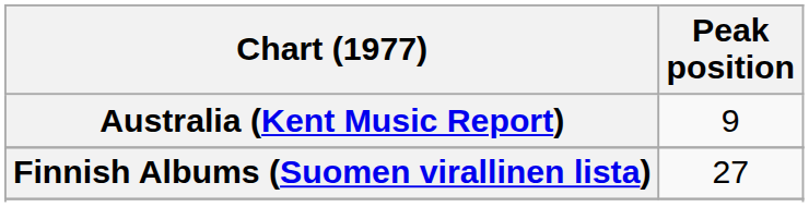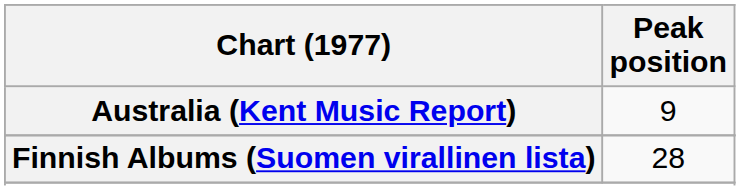 <table class="wikitable sortable plainrowheaders" style="text-align:center">
 <tr>
 <th scope="col">Chart (1977)</th>
 <th scope="col">Peak<br>position</th>
 </tr>
 <tr>
 <th scope="row">Australia (<a href='#'>Kent Music Report</a>)</th>
 <td style="text-align:center;">9</td>
 </tr>
 <tr>
 </tr>
 <tr>
 <th scope="row">Finnish Albums (<a href='#'>Suomen virallinen lista</a>)</th>
-<td>27</td>
+<td>28</td>
 </tr>
 <tr>
 </tr>
 <tr>
 </tr>
 <tr>
 </tr>
 <tr>
 </tr>
 <tr>
 </tr>
 <tr>
 </tr>
 </table>
